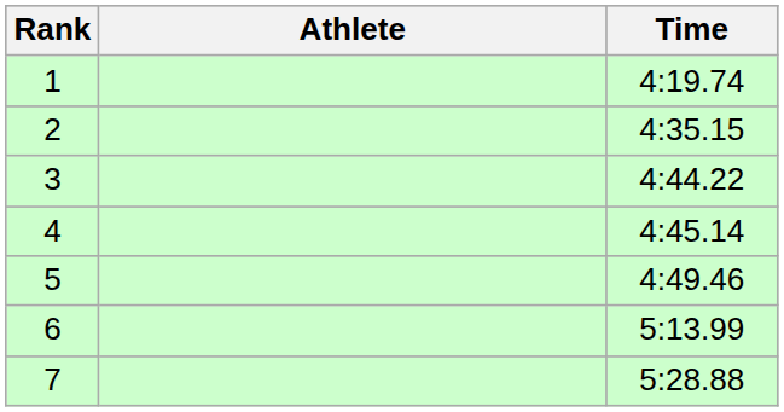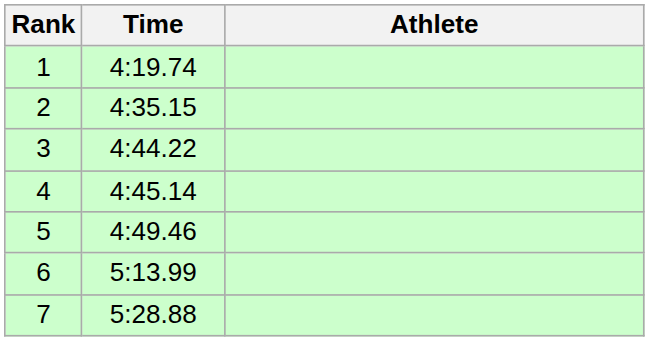 <table class=wikitable style="text-align:center">
 <tr>
 <th width=40>Rank</th>
+<th width=80>Time</th>
 <th width=250>Athlete</th>
-<th width=80>Time</th>
 </tr>
 <tr bgcolor="ccffcc">
 <td>1</td>
+<td>4:19.74</td>
 <td align=left></td>
-<td>4:19.74</td>
 </tr>
 <tr bgcolor="ccffcc">
 <td>2</td>
+<td>4:35.15</td>
 <td align=left></td>
-<td>4:35.15</td>
 </tr>
 <tr bgcolor="ccffcc">
 <td>3</td>
+<td>4:44.22</td>
 <td align=left></td>
-<td>4:44.22</td>
 </tr>
 <tr bgcolor="ccffcc">
 <td>4</td>
+<td>4:45.14</td>
 <td align=left></td>
-<td>4:45.14</td>
 </tr>
 <tr bgcolor="ccffcc">
 <td>5</td>
+<td>4:49.46</td>
 <td align=left></td>
-<td>4:49.46</td>
 </tr>
 <tr bgcolor="ccffcc">
 <td>6</td>
+<td>5:13.99</td>
 <td align=left></td>
-<td>5:13.99</td>
 </tr>
 <tr bgcolor="ccffcc">
 <td>7</td>
+<td>5:28.88</td>
 <td align=left></td>
-<td>5:28.88</td>
 </tr>
 </table>
